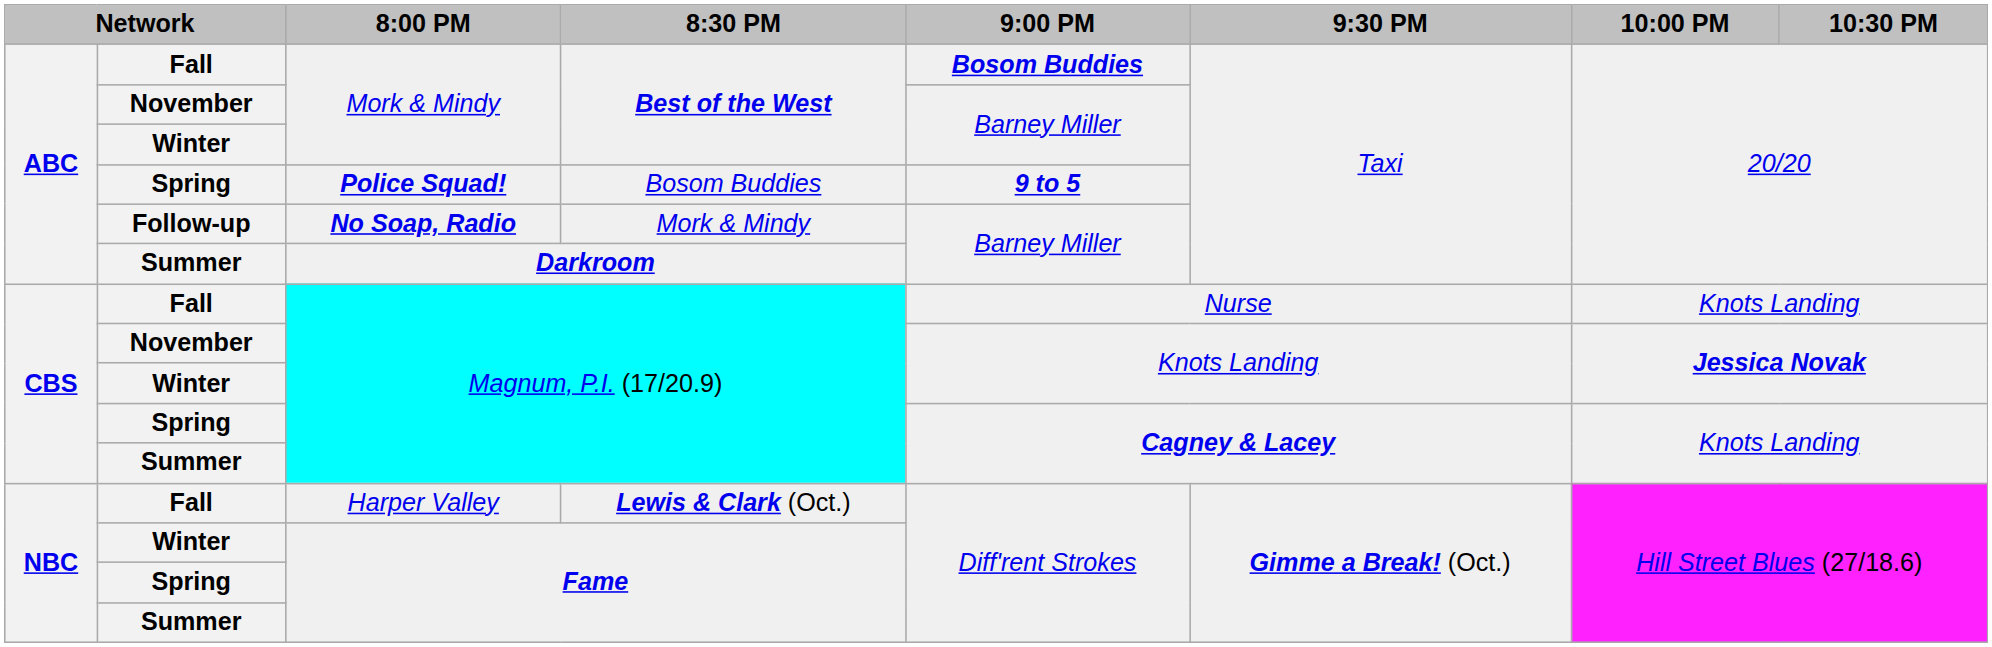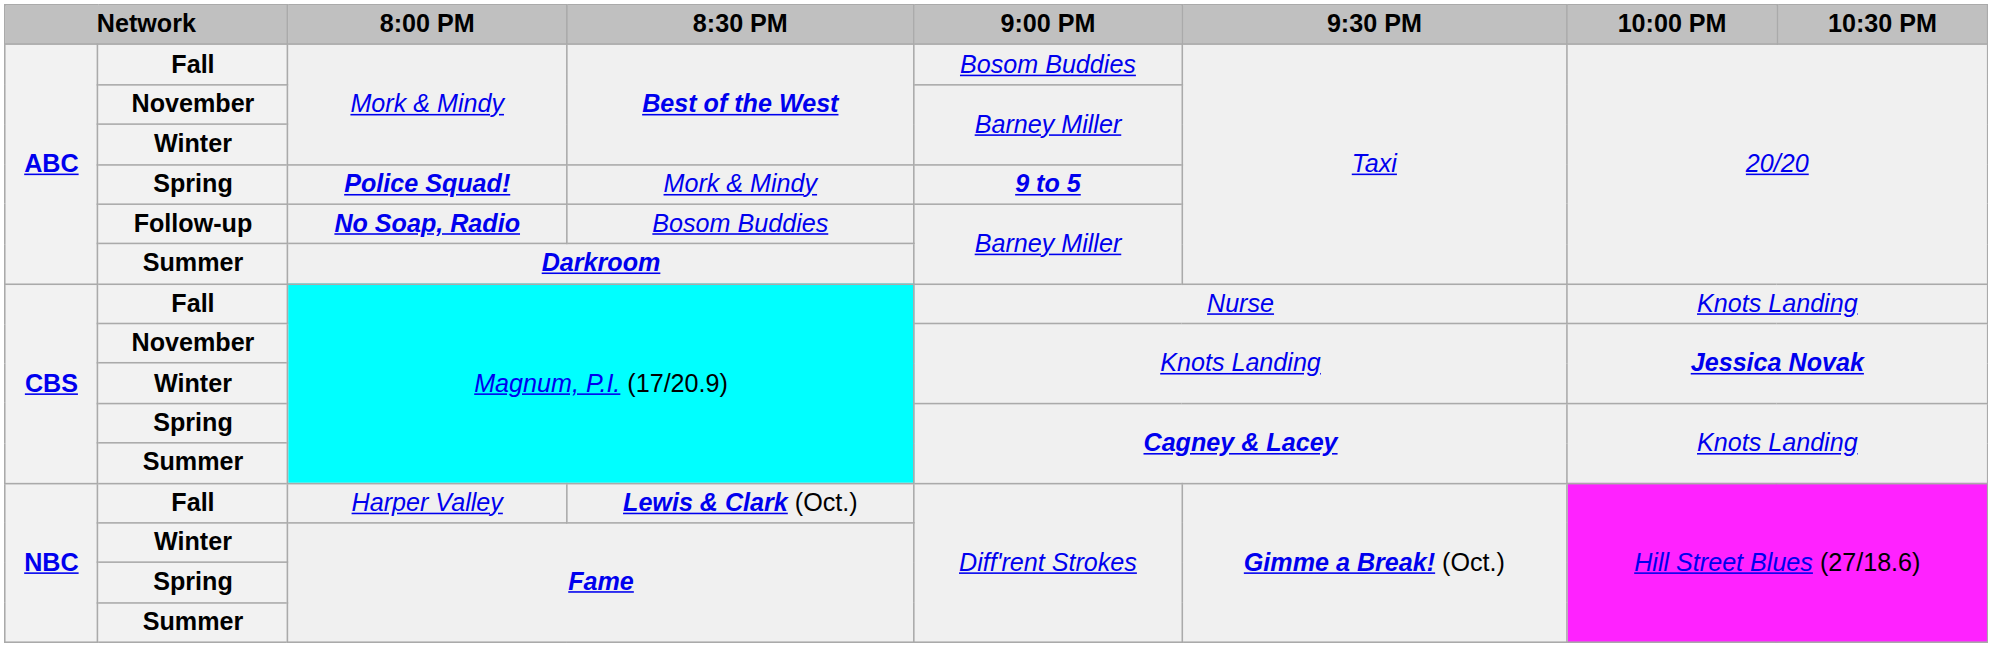 <table class="wikitable plainrowheaders" style="width:100%; margin:auto; text-align:center;">
 <tr>
 <th colspan="2" style="background-color:#C0C0C0;text-align:center">Network</th>
 <th style="background-color:#C0C0C0;text-align:center">8:00 PM</th>
 <th style="background-color:#C0C0C0;text-align:center">8:30 PM</th>
 <th style="background-color:#C0C0C0;text-align:center">9:00 PM</th>
 <th style="background-color:#C0C0C0;text-align:center">9:30 PM</th>
 <th style="background-color:#C0C0C0;text-align:center">10:00 PM</th>
 <th style="background-color:#C0C0C0;text-align:center">10:30 PM</th>
 </tr>
 <tr>
 <th rowspan="6" bgcolor="#C0C0C0"><a href='#'>ABC</a></th>
 <th>Fall</th>
 <td bgcolor="#F0F0F0" rowspan="3"><em><a href='#'>Mork & Mindy</a></em></td>
 <td bgcolor="#F0F0F0" rowspan="3"><strong><em><a href='#'>Best of the West</a></em></strong></td>
-<td bgcolor="#F0F0F0"><strong><em><a href='#'>Bosom Buddies</a></em></strong></td>
+<td bgcolor="#F0F0F0"><em><a href='#'>Bosom Buddies</a></em></td>
 <td bgcolor="#F0F0F0" rowspan="6"><em><a href='#'>Taxi</a></em></td>
 <td bgcolor="#F0F0F0" colspan="2" rowspan="6"><em><a href='#'>20/20</a></em></td>
 </tr>
 <tr>
 <th>November</th>
 <td bgcolor="#F0F0F0" rowspan="2"><em><a href='#'>Barney Miller</a></em></td>
 </tr>
 <tr>
 <th>Winter</th>
 </tr>
 <tr>
 <th>Spring</th>
 <td bgcolor="#F0F0F0"><strong><em><a href='#'>Police Squad!</a></em></strong></td>
-<td bgcolor="#F0F0F0"><em><a href='#'>Bosom Buddies</a></em></td>
+<td bgcolor="#F0F0F0"><em><a href='#'>Mork & Mindy</a></em></td>
 <td bgcolor="#F0F0F0"><strong><em><a href='#'>9 to 5</a></em></strong></td>
 </tr>
 <tr>
 <th>Follow-up</th>
 <td bgcolor="#F0F0F0"><strong><em><a href='#'>No Soap, Radio</a></em></strong></td>
-<td bgcolor="#F0F0F0"><em><a href='#'>Mork & Mindy</a></em></td>
+<td bgcolor="#F0F0F0"><em><a href='#'>Bosom Buddies</a></em></td>
 <td bgcolor="#F0F0F0" rowspan="2"><em><a href='#'>Barney Miller</a></em></td>
 </tr>
 <tr>
 <th>Summer</th>
 <td bgcolor="#F0F0F0" colspan="2"><strong><em><a href='#'>Darkroom</a></em></strong></td>
 </tr>
 <tr>
 <th rowspan="5" bgcolor="#C0C0C0"><a href='#'>CBS</a></th>
 <th>Fall</th>
 <td colspan="2" rowspan="5" bgcolor="#00FFFF"><em><a href='#'>Magnum, P.I.</a></em> (17/20.9)</td>
 <td bgcolor="#F0F0F0" colspan="2"><em><a href='#'>Nurse</a></em></td>
 <td bgcolor="#F0F0F0" colspan="2"><em><a href='#'>Knots Landing</a></em></td>
 </tr>
 <tr>
 <th>November</th>
 <td bgcolor="#F0F0F0" colspan="2" rowspan="2"><em><a href='#'>Knots Landing</a></em></td>
 <td bgcolor="#F0F0F0" colspan="2" rowspan="2"><strong><em><a href='#'>Jessica Novak</a></em></strong></td>
 </tr>
 <tr>
 <th>Winter</th>
 </tr>
 <tr>
 <th>Spring</th>
 <td bgcolor="#F0F0F0" colspan="2" rowspan="2"><strong><em><a href='#'>Cagney & Lacey</a></em></strong></td>
 <td bgcolor="#F0F0F0" colspan="2" rowspan="2"><em><a href='#'>Knots Landing</a></em></td>
 </tr>
 <tr>
 <th>Summer</th>
 </tr>
 <tr>
 <th bgcolor="#C0C0C0" rowspan="4"><a href='#'>NBC</a></th>
 <th>Fall</th>
 <td bgcolor="#F0F0F0"><em><a href='#'>Harper Valley</a></em></td>
 <td bgcolor="#F0F0F0"><strong><em><a href='#'>Lewis & Clark</a></em></strong> (Oct.)</td>
 <td bgcolor="#F0F0F0" rowspan="4"><em><a href='#'>Diff'rent Strokes</a></em></td>
 <td bgcolor="#F0F0F0" rowspan="4"><strong><em><a href='#'>Gimme a Break!</a></em></strong> (Oct.)</td>
 <td bgcolor="#FF22FF" rowspan="4" colspan="2"><em><a href='#'>Hill Street Blues</a></em> (27/18.6)</td>
 </tr>
 <tr>
 <th>Winter</th>
 <td bgcolor="#F0F0F0" colspan="2" rowspan="3"><strong><em><a href='#'>Fame</a></em></strong></td>
 </tr>
 <tr>
 <th>Spring</th>
 </tr>
 <tr>
 <th>Summer</th>
 </tr>
 </table>
